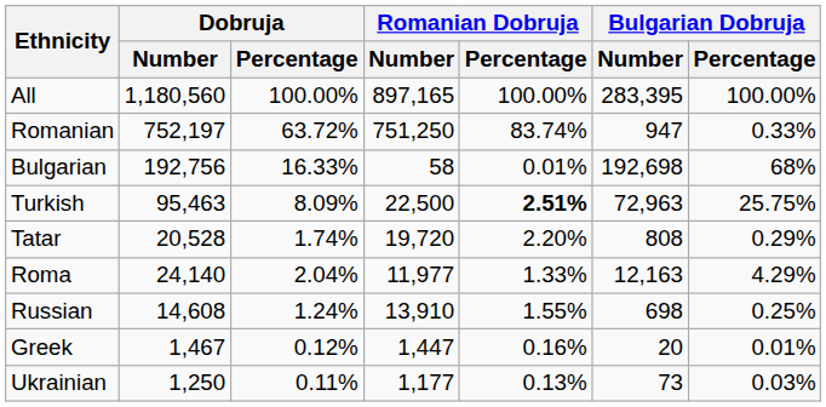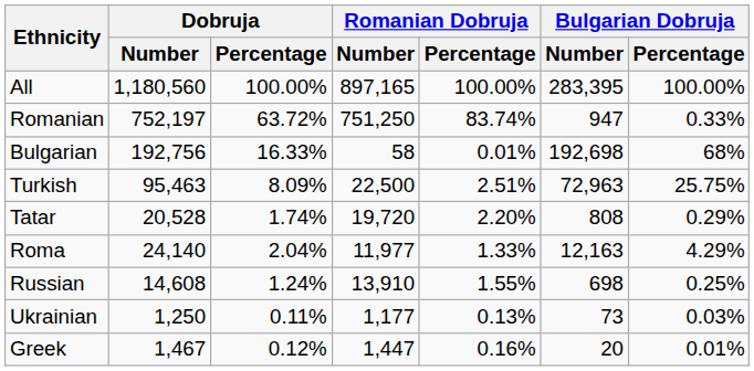 <table class=wikitable>
 <tr>
 <th rowspan="2" style="width:60px;">Ethnicity</th>
 <th colspan="2">Dobruja</th>
 <th colspan="2"><a href='#'>Romanian Dobruja</a></th>
 <th colspan="2"><a href='#'>Bulgarian Dobruja</a></th>
 </tr>
 <tr>
 <th>Number</th>
 <th>Percentage</th>
 <th>Number</th>
 <th>Percentage</th>
 <th>Number</th>
 <th>Percentage</th>
 </tr>
 <tr>
 <td style="text-align:left;">All</td>
 <td style="text-align:right;">1,180,560</td>
 <td style="text-align:right;">100.00%</td>
 <td style="text-align:right;">897,165</td>
 <td style="text-align:right;">100.00%</td>
 <td style="text-align:right;">283,395</td>
 <td style="text-align:right;">100.00%</td>
 </tr>
 <tr>
 <td style="text-align:left;">Romanian</td>
 <td style="text-align:right;">752,197</td>
 <td style="text-align:right;">63.72%</td>
 <td style="text-align:right;">751,250</td>
 <td style="text-align:right;">83.74%</td>
 <td style="text-align:right;">947</td>
 <td style="text-align:right;">0.33%</td>
 </tr>
 <tr>
 <td style="text-align:left;">Bulgarian</td>
 <td style="text-align:right;">192,756</td>
 <td style="text-align:right;">16.33%</td>
 <td style="text-align:right;">58</td>
 <td style="text-align:right;">0.01%</td>
 <td style="text-align:right;">192,698</td>
 <td style="text-align:right;">68%</td>
 </tr>
 <tr>
 <td style="text-align:left;">Turkish</td>
 <td style="text-align:right;">95,463</td>
 <td style="text-align:right;">8.09%</td>
 <td style="text-align:right;">22,500</td>
-<td style="text-align:right;"><strong>2.51%</strong></td>
+<td style="text-align:right;">2.51%</td>
 <td style="text-align:right;">72,963</td>
 <td style="text-align:right;">25.75%</td>
 </tr>
 <tr>
 <td style="text-align:left;">Tatar</td>
 <td style="text-align:right;">20,528</td>
 <td style="text-align:right;">1.74%</td>
 <td style="text-align:right;">19,720</td>
 <td style="text-align:right;">2.20%</td>
 <td style="text-align:right;">808</td>
 <td style="text-align:right;">0.29%</td>
 </tr>
 <tr>
 <td style="text-align:left;">Roma</td>
 <td style="text-align:right;">24,140</td>
 <td style="text-align:right;">2.04%</td>
 <td style="text-align:right;">11,977</td>
 <td style="text-align:right;">1.33%</td>
 <td style="text-align:right;">12,163</td>
 <td style="text-align:right;">4.29%</td>
 </tr>
 <tr>
 <td style="text-align:left;">Russian</td>
 <td style="text-align:right;">14,608</td>
 <td style="text-align:right;">1.24%</td>
 <td style="text-align:right;">13,910</td>
 <td style="text-align:right;">1.55%</td>
 <td style="text-align:right;">698</td>
 <td style="text-align:right;">0.25%</td>
 </tr>
 <tr>
+<td style="text-align:left;">Ukrainian</td>
+<td style="text-align:right;">1,250</td>
+<td style="text-align:right;">0.11%</td>
+<td style="text-align:right;">1,177</td>
+<td style="text-align:right;">0.13%</td>
+<td style="text-align:right;">73</td>
+<td style="text-align:right;">0.03%</td>
+</tr>
+<tr>
 <td style="text-align:left;">Greek</td>
 <td style="text-align:right;">1,467</td>
 <td style="text-align:right;">0.12%</td>
 <td style="text-align:right;">1,447</td>
 <td style="text-align:right;">0.16%</td>
 <td style="text-align:right;">20</td>
 <td style="text-align:right;">0.01%</td>
 </tr>
-<tr>
-<td style="text-align:left;">Ukrainian</td>
-<td style="text-align:right;">1,250</td>
-<td style="text-align:right;">0.11%</td>
-<td style="text-align:right;">1,177</td>
-<td style="text-align:right;">0.13%</td>
-<td style="text-align:right;">73</td>
-<td style="text-align:right;">0.03%</td>
-</tr>
 </table>
